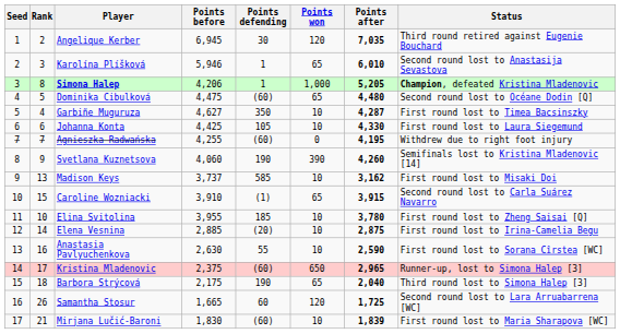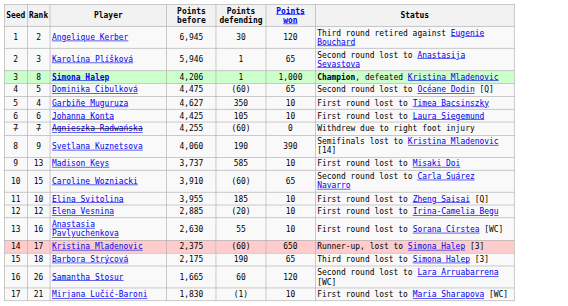 <table class="wikitable sortable">
 <tr>
 <th style="width:30px;">Seed</th>
 <th style="width:30px;">Rank</th>
 <th style="width:185px;">Player</th>
 <th style="width:75px;">Points before</th>
 <th style="width:75px;">Points defending</th>
 <th style="width:75px;"><a href='#'>Points won</a></th>
-<th style="width:75px;">Points after</th>
 <th style="width:320px;">Status</th>
 </tr>
 <tr>
 <td style="text-align:center;">1</td>
 <td style="text-align:center;">2</td>
 <td> <a href='#'>Angelique Kerber</a></td>
 <td style="text-align:center;">6,945</td>
 <td style="text-align:center;">30</td>
 <td style="text-align:center;">120</td>
-<td style="text-align:center;"><strong>7,035</strong></td>
 <td>Third round retired against  <a href='#'>Eugenie Bouchard</a></td>
 </tr>
 <tr>
 <td style="text-align:center;">2</td>
 <td style="text-align:center;">3</td>
 <td> <a href='#'>Karolína Plíšková</a></td>
 <td style="text-align:center;">5,946</td>
 <td style="text-align:center;">1</td>
 <td style="text-align:center;">65</td>
-<td style="text-align:center;"><strong>6,010</strong></td>
 <td>Second round lost to  <a href='#'>Anastasija Sevastova</a></td>
 </tr>
 <tr bgcolor=#cfc>
 <td style="text-align:center;">3</td>
 <td style="text-align:center;">8</td>
 <td> <strong><a href='#'>Simona Halep</a></strong></td>
 <td style="text-align:center;">4,206</td>
 <td style="text-align:center;">1</td>
 <td style="text-align:center;">1,000</td>
-<td style="text-align:center;"><strong>5,205</strong></td>
 <td><strong>Champion</strong>, defeated  <a href='#'>Kristina Mladenovic</a></td>
 </tr>
 <tr>
 <td style="text-align:center;">4</td>
 <td style="text-align:center;">5</td>
 <td> <a href='#'>Dominika Cibulková</a></td>
 <td style="text-align:center;">4,475</td>
 <td style="text-align:center;">(60)</td>
 <td style="text-align:center;">65</td>
-<td style="text-align:center;"><strong>4,480</strong></td>
 <td>Second round lost to  <a href='#'>Océane Dodin</a> [Q]</td>
 </tr>
 <tr>
 <td style="text-align:center;">5</td>
 <td style="text-align:center;">4</td>
 <td> <a href='#'>Garbiñe Muguruza</a></td>
 <td style="text-align:center;">4,627</td>
 <td style="text-align:center;">350</td>
 <td style="text-align:center;">10</td>
-<td style="text-align:center;"><strong>4,287</strong></td>
 <td>First round lost to  <a href='#'>Timea Bacsinszky</a></td>
 </tr>
 <tr>
 <td style="text-align:center;">6</td>
 <td style="text-align:center;">6</td>
 <td> <a href='#'>Johanna Konta</a></td>
 <td style="text-align:center;">4,425</td>
 <td style="text-align:center;">105</td>
 <td style="text-align:center;">10</td>
-<td style="text-align:center;"><strong>4,330</strong></td>
 <td>First round lost to  <a href='#'>Laura Siegemund</a></td>
 </tr>
 <tr>
 <td style="text-align:center;"><s>7</s></td>
 <td style="text-align:center;"><s>7</s></td>
 <td><s> <a href='#'>Agnieszka Radwańska</a></s></td>
 <td style="text-align:center;">4,255</td>
 <td style="text-align:center;">(60)</td>
 <td style="text-align:center;">0</td>
-<td style="text-align:center;"><strong>4,195</strong></td>
 <td>Withdrew due to right foot injury</td>
 </tr>
 <tr>
 <td style="text-align:center;">8</td>
 <td style="text-align:center;">9</td>
 <td> <a href='#'>Svetlana Kuznetsova</a></td>
 <td style="text-align:center;">4,060</td>
 <td style="text-align:center;">190</td>
 <td style="text-align:center;">390</td>
-<td style="text-align:center;"><strong>4,260</strong></td>
 <td>Semifinals lost to  <a href='#'>Kristina Mladenovic</a> [14]</td>
 </tr>
 <tr>
 <td style="text-align:center;">9</td>
 <td style="text-align:center;">13</td>
 <td> <a href='#'>Madison Keys</a></td>
 <td style="text-align:center;">3,737</td>
 <td style="text-align:center;">585</td>
 <td style="text-align:center;">10</td>
-<td style="text-align:center;"><strong>3,162</strong></td>
 <td>First round lost to  <a href='#'>Misaki Doi</a></td>
 </tr>
 <tr>
 <td style="text-align:center;">10</td>
 <td style="text-align:center;">15</td>
 <td> <a href='#'>Caroline Wozniacki</a></td>
 <td style="text-align:center;">3,910</td>
-<td style="text-align:center;">(1)</td>
+<td style="text-align:center;">(60)</td>
 <td style="text-align:center;">65</td>
-<td style="text-align:center;"><strong>3,915</strong></td>
 <td>Second round lost to  <a href='#'>Carla Suárez Navarro</a></td>
 </tr>
 <tr>
 <td style="text-align:center;">11</td>
 <td style="text-align:center;">10</td>
 <td> <a href='#'>Elina Svitolina</a></td>
 <td style="text-align:center;">3,955</td>
 <td style="text-align:center;">185</td>
 <td style="text-align:center;">10</td>
-<td style="text-align:center;"><strong>3,780</strong></td>
 <td>First round lost to  <a href='#'>Zheng Saisai</a> [Q]</td>
 </tr>
 <tr>
 <td style="text-align:center;">12</td>
-<td style="text-align:center;">14</td>
+<td style="text-align:center;">12</td>
 <td> <a href='#'>Elena Vesnina</a></td>
 <td style="text-align:center;">2,885</td>
 <td style="text-align:center;">(20)</td>
 <td style="text-align:center;">10</td>
-<td style="text-align:center;"><strong>2,875</strong></td>
 <td>First round lost to  <a href='#'>Irina-Camelia Begu</a></td>
 </tr>
 <tr>
 <td style="text-align:center;">13</td>
 <td style="text-align:center;">16</td>
 <td> <a href='#'>Anastasia Pavlyuchenkova</a></td>
 <td style="text-align:center;">2,630</td>
 <td style="text-align:center;">55</td>
 <td style="text-align:center;">10</td>
-<td style="text-align:center;"><strong>2,590</strong></td>
 <td>First round lost to  <a href='#'>Sorana Cîrstea</a> [WC]</td>
 </tr>
 <tr bgcolor=#fcc>
 <td style="text-align:center;">14</td>
 <td style="text-align:center;">17</td>
 <td> <a href='#'>Kristina Mladenovic</a></td>
 <td style="text-align:center;">2,375</td>
 <td style="text-align:center;">(60)</td>
 <td style="text-align:center;">650</td>
-<td style="text-align:center;"><strong>2,965</strong></td>
 <td>Runner-up, lost to  <a href='#'>Simona Halep</a> [3]</td>
 </tr>
 <tr>
 <td style="text-align:center;">15</td>
 <td style="text-align:center;">18</td>
 <td> <a href='#'>Barbora Strýcová</a></td>
 <td style="text-align:center;">2,175</td>
 <td style="text-align:center;">190</td>
 <td style="text-align:center;">65</td>
-<td style="text-align:center;"><strong>2,040</strong></td>
 <td>Third round lost to  <a href='#'>Simona Halep</a> [3]</td>
 </tr>
 <tr>
 <td style="text-align:center;">16</td>
 <td style="text-align:center;">26</td>
 <td> <a href='#'>Samantha Stosur</a></td>
 <td style="text-align:center;">1,665</td>
 <td style="text-align:center;">60</td>
 <td style="text-align:center;">120</td>
-<td style="text-align:center;"><strong>1,725</strong></td>
 <td>Second round lost to  <a href='#'>Lara Arruabarrena</a> [WC]</td>
 </tr>
 <tr>
 <td style="text-align:center;">17</td>
 <td style="text-align:center;">21</td>
 <td> <a href='#'>Mirjana Lučić-Baroni</a></td>
 <td style="text-align:center;">1,830</td>
-<td style="text-align:center;">(60)</td>
+<td style="text-align:center;">(1)</td>
 <td style="text-align:center;">10</td>
-<td style="text-align:center;"><strong>1,839</strong></td>
 <td>First round lost to  <a href='#'>Maria Sharapova</a> [WC]</td>
 </tr>
 </table>
